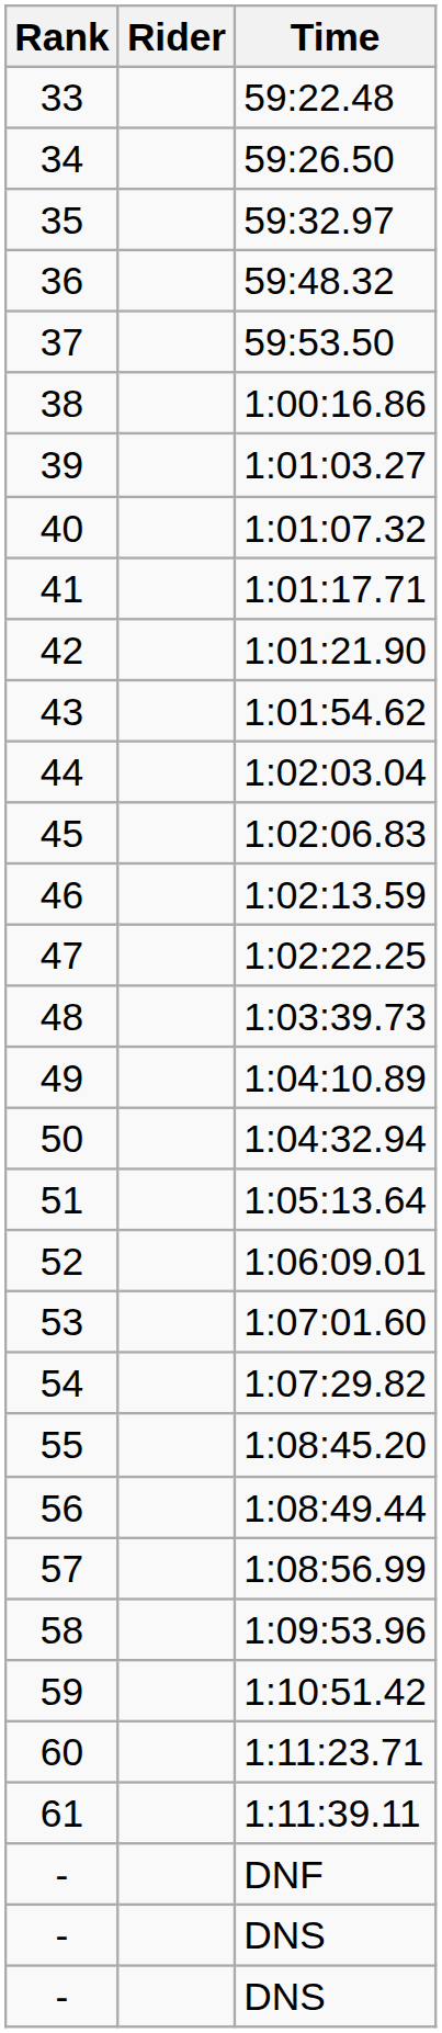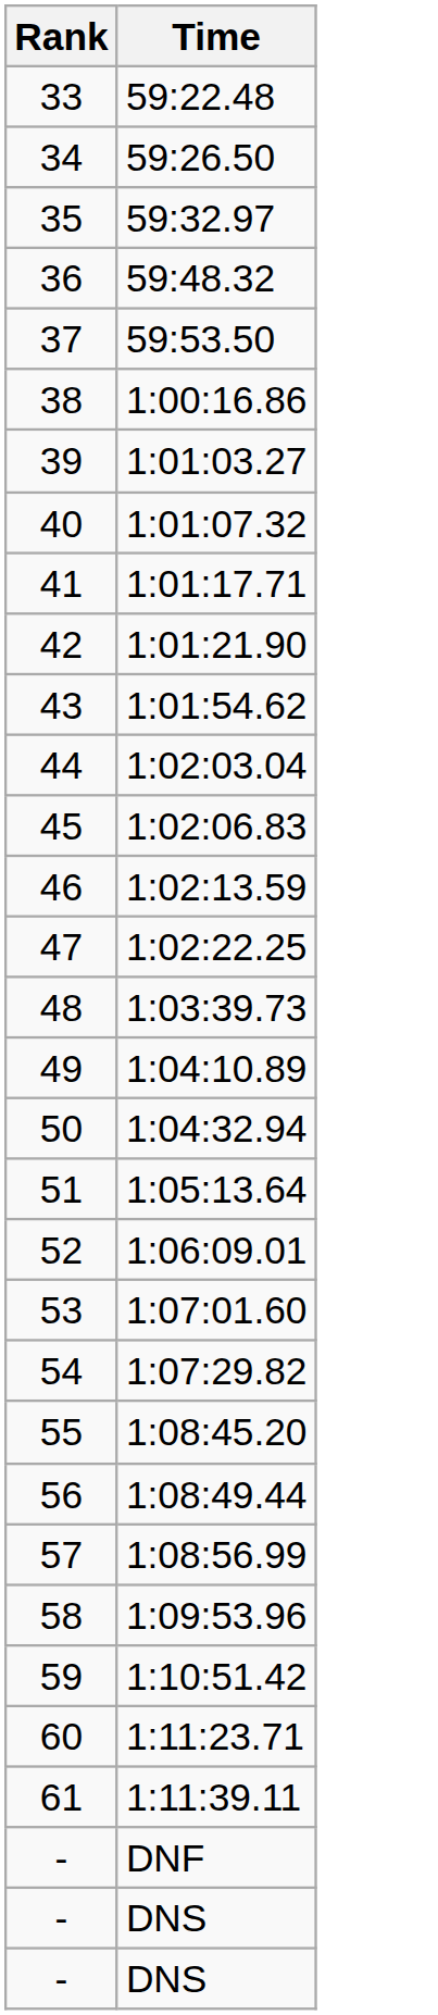 <table class="wikitable" style="font-size:95%" style="width:25em;">
 <tr>
 <th>Rank</th>
-<th>Rider</th>
 <th>Time</th>
 </tr>
 <tr>
 <td align=center>33</td>
-<td></td>
 <td>59:22.48</td>
 </tr>
 <tr>
 <td align=center>34</td>
-<td></td>
 <td>59:26.50</td>
 </tr>
 <tr>
 <td align=center>35</td>
-<td></td>
 <td>59:32.97</td>
 </tr>
 <tr>
 <td align=center>36</td>
-<td></td>
 <td>59:48.32</td>
 </tr>
 <tr>
 <td align=center>37</td>
-<td></td>
 <td>59:53.50</td>
 </tr>
 <tr>
 <td align=center>38</td>
-<td></td>
 <td>1:00:16.86</td>
 </tr>
 <tr>
 <td align=center>39</td>
-<td></td>
 <td>1:01:03.27</td>
 </tr>
 <tr>
 <td align=center>40</td>
-<td></td>
 <td>1:01:07.32</td>
 </tr>
 <tr>
 <td align=center>41</td>
-<td></td>
 <td>1:01:17.71</td>
 </tr>
 <tr>
 <td align=center>42</td>
-<td></td>
 <td>1:01:21.90</td>
 </tr>
 <tr>
 <td align=center>43</td>
-<td></td>
 <td>1:01:54.62</td>
 </tr>
 <tr>
 <td align=center>44</td>
-<td></td>
 <td>1:02:03.04</td>
 </tr>
 <tr>
 <td align=center>45</td>
-<td></td>
 <td>1:02:06.83</td>
 </tr>
 <tr>
 <td align=center>46</td>
-<td></td>
 <td>1:02:13.59</td>
 </tr>
 <tr>
 <td align=center>47</td>
-<td></td>
 <td>1:02:22.25</td>
 </tr>
 <tr>
 <td align=center>48</td>
-<td></td>
 <td>1:03:39.73</td>
 </tr>
 <tr>
 <td align=center>49</td>
-<td></td>
 <td>1:04:10.89</td>
 </tr>
 <tr>
 <td align=center>50</td>
-<td></td>
 <td>1:04:32.94</td>
 </tr>
 <tr>
 <td align=center>51</td>
-<td></td>
 <td>1:05:13.64</td>
 </tr>
 <tr>
 <td align=center>52</td>
-<td></td>
 <td>1:06:09.01</td>
 </tr>
 <tr>
 <td align=center>53</td>
-<td></td>
 <td>1:07:01.60</td>
 </tr>
 <tr>
 <td align=center>54</td>
-<td></td>
 <td>1:07:29.82</td>
 </tr>
 <tr>
 <td align=center>55</td>
-<td></td>
 <td>1:08:45.20</td>
 </tr>
 <tr>
 <td align=center>56</td>
-<td></td>
 <td>1:08:49.44</td>
 </tr>
 <tr>
 <td align=center>57</td>
-<td></td>
 <td>1:08:56.99</td>
 </tr>
 <tr>
 <td align=center>58</td>
-<td></td>
 <td>1:09:53.96</td>
 </tr>
 <tr>
 <td align=center>59</td>
-<td></td>
 <td>1:10:51.42</td>
 </tr>
 <tr>
 <td align=center>60</td>
-<td></td>
 <td>1:11:23.71</td>
 </tr>
 <tr>
 <td align=center>61</td>
-<td></td>
 <td>1:11:39.11</td>
 </tr>
 <tr>
 <td align=center>-</td>
-<td></td>
 <td>DNF</td>
 </tr>
 <tr>
 <td align=center>-</td>
-<td></td>
 <td>DNS</td>
 </tr>
 <tr>
 <td align=center>-</td>
-<td></td>
 <td>DNS</td>
 </tr>
 </table>
